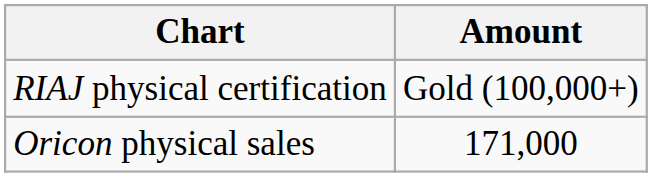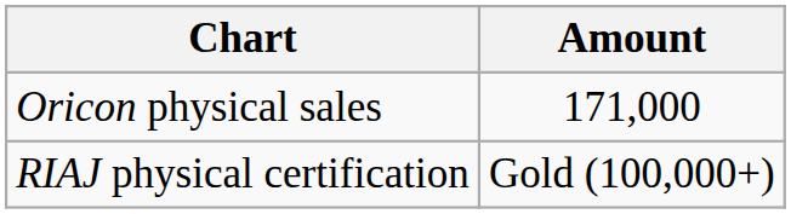 <table class="wikitable">
 <tr>
 <th>Chart</th>
 <th>Amount</th>
 </tr>
 <tr>
+<td><em>Oricon</em> physical sales</td>
+<td style="text-align:center;">171,000</td>
+</tr>
+<tr>
 <td><em>RIAJ</em> physical certification</td>
 <td style="text-align:center;">Gold (100,000+)</td>
 </tr>
-<tr>
-<td><em>Oricon</em> physical sales</td>
-<td style="text-align:center;">171,000</td>
-</tr>
 </table>
